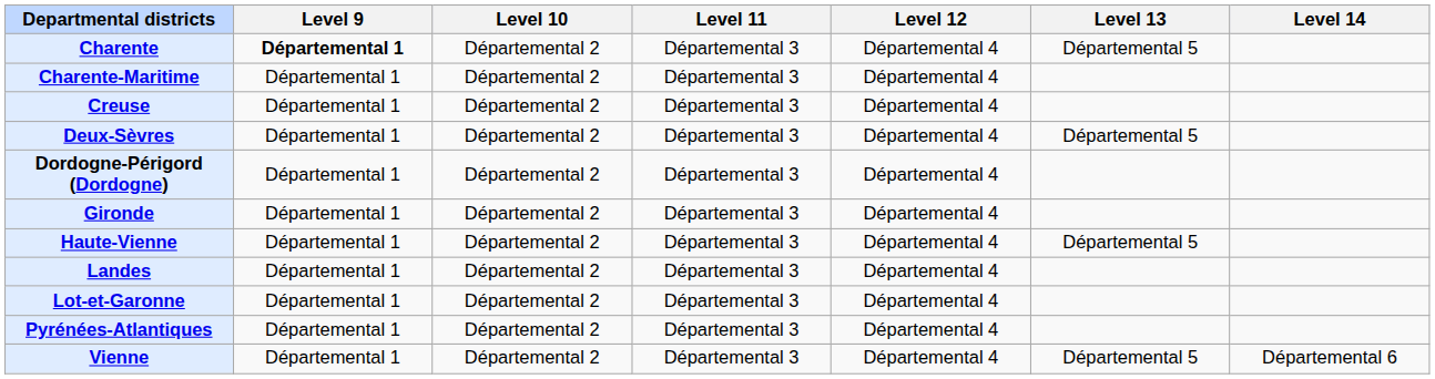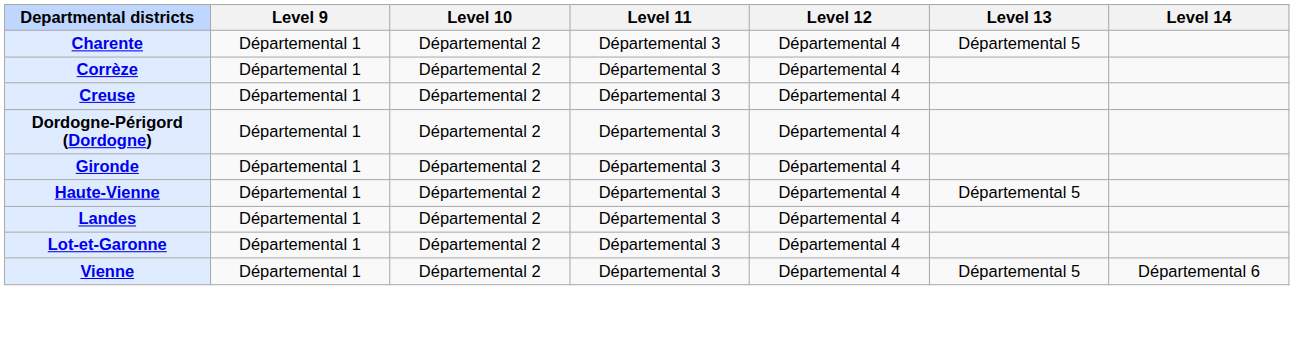 <table class="wikitable" style="text-align: center;">
 <tr style="background:#dfecff;">
 <th width="16%" style="background:#bfd7ff;">Departmental districts</th>
 <th width="14%">Level 9</th>
 <th width="14%">Level 10</th>
 <th width="14%">Level 11</th>
 <th width="14%">Level 12</th>
 <th width="14%">Level 13</th>
 <th width="14%">Level 14</th>
 </tr>
 <tr align="center">
 <th style="background:#dfecff;"><a href='#'>Charente</a></th>
-<td><strong>Départemental 1</strong></td>
+<td>Départemental 1</td>
 <td>Départemental 2</td>
 <td>Départemental 3</td>
 <td>Départemental 4</td>
 <td>Départemental 5</td>
 <td> </td>
 </tr>
 <tr align="center">
-<th style="background:#dfecff;"><a href='#'>Charente-Maritime</a></th>
+<th style="background:#dfecff;"><a href='#'>Corrèze</a></th>
 <td>Départemental 1</td>
 <td>Départemental 2</td>
 <td>Départemental 3</td>
 <td>Départemental 4</td>
 <td> </td>
 <td> </td>
 </tr>
 <tr align="center">
 <th style="background:#dfecff;"><a href='#'>Creuse</a></th>
 <td>Départemental 1</td>
 <td>Départemental 2</td>
 <td>Départemental 3</td>
 <td>Départemental 4</td>
 <td> </td>
-<td> </td>
-</tr>
-<tr align="center">
-<th style="background:#dfecff;"><a href='#'>Deux-Sèvres</a></th>
-<td>Départemental 1</td>
-<td>Départemental 2</td>
-<td>Départemental 3</td>
-<td>Départemental 4</td>
-<td>Départemental 5</td>
 <td> </td>
 </tr>
 <tr align="center">
 <th style="background:#dfecff;">Dordogne-Périgord (<a href='#'>Dordogne</a>)</th>
 <td>Départemental 1</td>
 <td>Départemental 2</td>
 <td>Départemental 3</td>
 <td>Départemental 4</td>
 <td> </td>
 <td> </td>
 </tr>
 <tr align="center">
 <th style="background:#dfecff;"><a href='#'>Gironde</a></th>
 <td>Départemental 1</td>
 <td>Départemental 2</td>
 <td>Départemental 3</td>
 <td>Départemental 4</td>
 <td> </td>
 <td> </td>
 </tr>
 <tr align="center">
 <th style="background:#dfecff;"><a href='#'>Haute-Vienne</a></th>
 <td>Départemental 1</td>
 <td>Départemental 2</td>
 <td>Départemental 3</td>
 <td>Départemental 4</td>
 <td>Départemental 5</td>
 <td> </td>
 </tr>
 <tr align="center">
 <th style="background:#dfecff;"><a href='#'>Landes</a></th>
 <td>Départemental 1</td>
 <td>Départemental 2</td>
 <td>Départemental 3</td>
 <td>Départemental 4</td>
 <td> </td>
 <td> </td>
 </tr>
 <tr align="center">
 <th style="background:#dfecff;"><a href='#'>Lot-et-Garonne</a></th>
 <td>Départemental 1</td>
 <td>Départemental 2</td>
 <td>Départemental 3</td>
 <td>Départemental 4</td>
 <td> </td>
 <td> </td>
 </tr>
 <tr align="center">
-<th style="background:#dfecff;"><a href='#'>Pyrénées-Atlantiques</a></th>
-<td>Départemental 1</td>
-<td>Départemental 2</td>
-<td>Départemental 3</td>
-<td>Départemental 4</td>
-<td> </td>
-<td> </td>
-</tr>
-<tr align="center">
 <th style="background:#dfecff;"><a href='#'>Vienne</a></th>
 <td>Départemental 1</td>
 <td>Départemental 2</td>
 <td>Départemental 3</td>
 <td>Départemental 4</td>
 <td>Départemental 5</td>
 <td>Départemental 6</td>
 </tr>
 </table>
